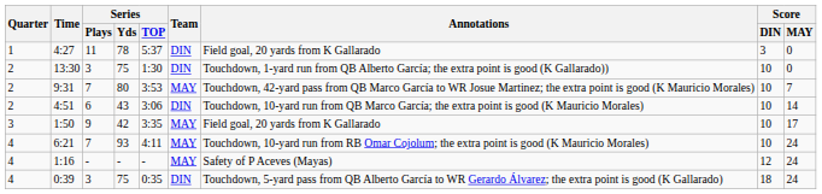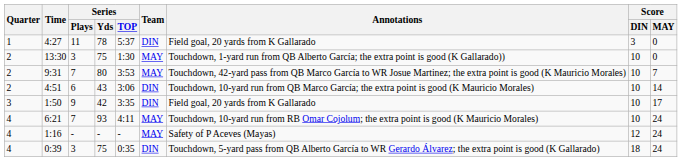 <table class="wikitable">
 <tr>
 <th rowspan=2>Quarter</th>
 <th rowspan=2>Time</th>
 <th colspan=3>Series</th>
 <th rowspan=2><strong>Team</strong></th>
 <th rowspan=2>Annotations</th>
 <th colspan=2>Score</th>
 </tr>
 <tr>
 <th>Plays</th>
 <th>Yds</th>
 <th><a href='#'>TOP</a></th>
 <th>DIN</th>
 <th>MAY</th>
 </tr>
 <tr>
 <td>1</td>
 <td>4:27</td>
 <td>11</td>
 <td>78</td>
 <td>5:37</td>
 <td><a href='#'>DIN</a></td>
 <td>Field goal, 20 yards from K Gallarado</td>
 <td>3</td>
 <td>0</td>
 </tr>
 <tr>
 <td>2</td>
 <td>13:30</td>
 <td>3</td>
 <td>75</td>
 <td>1:30</td>
-<td><a href='#'>DIN</a></td>
+<td><a href='#'>MAY</a></td>
 <td>Touchdown, 1-yard run from QB Alberto García; the extra point is good (K Gallarado))</td>
 <td>10</td>
 <td>0</td>
 </tr>
 <tr>
 <td>2</td>
 <td>9:31</td>
 <td>7</td>
 <td>80</td>
 <td>3:53</td>
 <td><a href='#'>MAY</a></td>
 <td>Touchdown, 42-yard pass from QB Marco García to WR Josue Martinez; the extra point is good (K Mauricio Morales)</td>
 <td>10</td>
 <td>7</td>
 </tr>
 <tr>
 <td>2</td>
 <td>4:51</td>
 <td>6</td>
 <td>43</td>
 <td>3:06</td>
 <td><a href='#'>DIN</a></td>
 <td>Touchdown, 10-yard run from QB Marco García; the extra point is good (K Mauricio Morales)</td>
 <td>10</td>
 <td>14</td>
 </tr>
 <tr>
 <td>3</td>
 <td>1:50</td>
 <td>9</td>
 <td>42</td>
 <td>3:35</td>
-<td><a href='#'>MAY</a></td>
+<td><a href='#'>DIN</a></td>
 <td>Field goal, 20 yards from K Gallarado</td>
 <td>10</td>
 <td>17</td>
 </tr>
 <tr>
 <td>4</td>
 <td>6:21</td>
 <td>7</td>
 <td>93</td>
 <td>4:11</td>
 <td><a href='#'>MAY</a></td>
 <td>Touchdown, 10-yard run from RB <a href='#'>Omar Cojolum</a>; the extra point is good (K Mauricio Morales)</td>
 <td>10</td>
 <td>24</td>
 </tr>
 <tr>
 <td>4</td>
 <td>1:16</td>
 <td>-</td>
 <td>-</td>
 <td>-</td>
 <td><a href='#'>MAY</a></td>
 <td>Safety of P Aceves (Mayas)</td>
 <td>12</td>
 <td>24</td>
 </tr>
 <tr>
 <td>4</td>
 <td>0:39</td>
 <td>3</td>
 <td>75</td>
 <td>0:35</td>
 <td><a href='#'>DIN</a></td>
 <td>Touchdown, 5-yard pass from QB Alberto García to WR <a href='#'>Gerardo Álvarez</a>; the extra point is good (K Gallarado)</td>
 <td>18</td>
 <td>24</td>
 </tr>
 </table>
